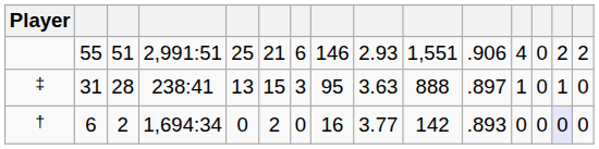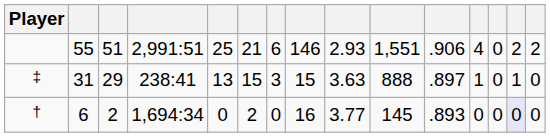 <table class="wikitable sortable" style="text-align:center;">
 <tr>
 <th>Player</th>
 <th></th>
 <th></th>
 <th></th>
 <th></th>
 <th></th>
 <th></th>
 <th></th>
 <th></th>
 <th></th>
 <th></th>
 <th></th>
 <th></th>
 <th></th>
 <th></th>
 </tr>
 <tr>
 <td></td>
 <td>55</td>
 <td>51</td>
 <td>2,991:51</td>
 <td>25</td>
 <td>21</td>
 <td>6</td>
 <td>146</td>
 <td>2.93</td>
 <td>1,551</td>
 <td>.906</td>
 <td>4</td>
 <td>0</td>
 <td>2</td>
 <td>2</td>
 </tr>
 <tr>
 <td><sup>‡</sup></td>
 <td>31</td>
-<td>28</td>
+<td>29</td>
 <td>238:41</td>
 <td>13</td>
 <td>15</td>
 <td>3</td>
-<td>95</td>
+<td>15</td>
 <td>3.63</td>
 <td>888</td>
 <td>.897</td>
 <td>1</td>
 <td>0</td>
 <td>1</td>
 <td>0</td>
 </tr>
 <tr>
 <td><sup>†</sup></td>
 <td>6</td>
 <td>2</td>
 <td>1,694:34</td>
 <td>0</td>
 <td>2</td>
 <td>0</td>
 <td>16</td>
 <td>3.77</td>
-<td>142</td>
+<td>145</td>
 <td>.893</td>
 <td>0</td>
 <td>0</td>
 <td style="background: lavender;">0</td>
 <td>0</td>
 </tr>
 </table>
